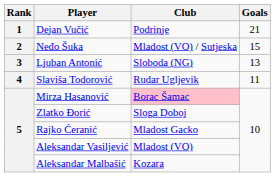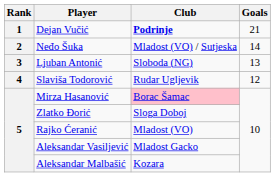 <table class="wikitable" style="text-align:center">
 <tr>
 <th>Rank</th>
 <th>Player</th>
 <th>Club</th>
 <th>Goals</th>
 </tr>
 <tr>
 <th rowspan="1">1</th>
 <td align="left"> <a href='#'>Dejan Vučić</a></td>
-<td align="left"><a href='#'>Podrinje</a></td>
+<td align="left"><strong><a href='#'>Podrinje</a></strong></td>
 <td>21</td>
 </tr>
 <tr>
 <th rowspan="1">2</th>
 <td align="left"> <a href='#'>Neđo Šuka</a></td>
 <td align="left"><a href='#'>Mladost (VO)</a> / <a href='#'>Sutjeska</a></td>
-<td>15</td>
+<td>14</td>
 </tr>
 <tr>
 <th rowspan="1">3</th>
 <td align="left"> <a href='#'>Ljuban Antonić</a></td>
 <td align="left"><a href='#'>Sloboda (NG)</a></td>
 <td>13</td>
 </tr>
 <tr>
 <th rowspan="1">4</th>
 <td align="left"> <a href='#'>Slaviša Todorović</a></td>
 <td align="left"><a href='#'>Rudar Ugljevik</a></td>
-<td rowspan="1">11</td>
+<td rowspan="1">12</td>
 </tr>
 <tr>
 <th rowspan="5">5</th>
 <td align="left"> <a href='#'>Mirza Hasanović</a></td>
 <td align="left" style="background: pink;"><a href='#'>Borac Šamac</a></td>
 <td rowspan="5">10</td>
 </tr>
 <tr>
 <td align="left"> <a href='#'>Zlatko Đorić</a></td>
 <td align="left"><a href='#'>Sloga Doboj</a></td>
 </tr>
 <tr>
 <td align="left"> <a href='#'>Rajko Ćeranić</a></td>
-<td align="left"><a href='#'>Mladost Gacko</a></td>
+<td align="left"><a href='#'>Mladost (VO)</a></td>
 </tr>
 <tr>
 <td align="left"> <a href='#'>Aleksandar Vasiljević</a></td>
-<td align="left"><a href='#'>Mladost (VO)</a></td>
+<td align="left"><a href='#'>Mladost Gacko</a></td>
 </tr>
 <tr>
 <td align="left"> <a href='#'>Aleksandar Malbašić</a></td>
 <td align="left"><a href='#'>Kozara</a></td>
 </tr>
 </table>
